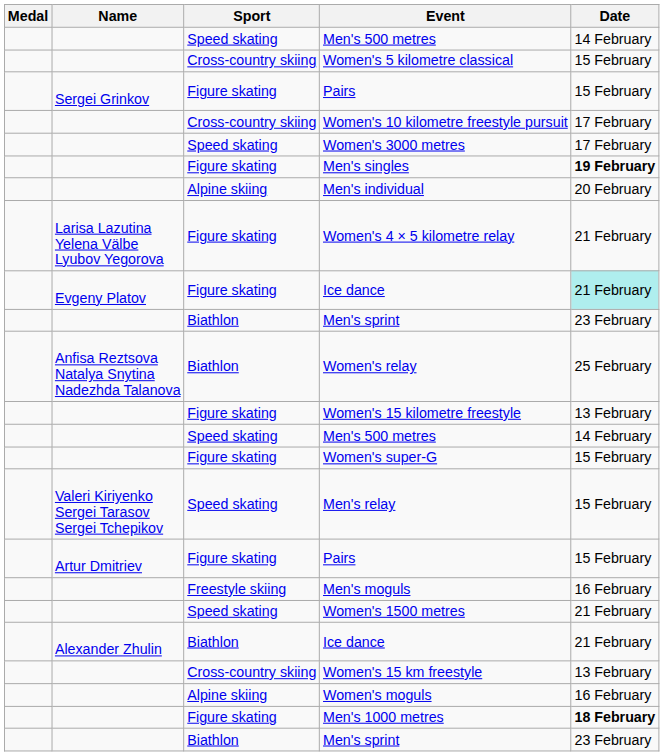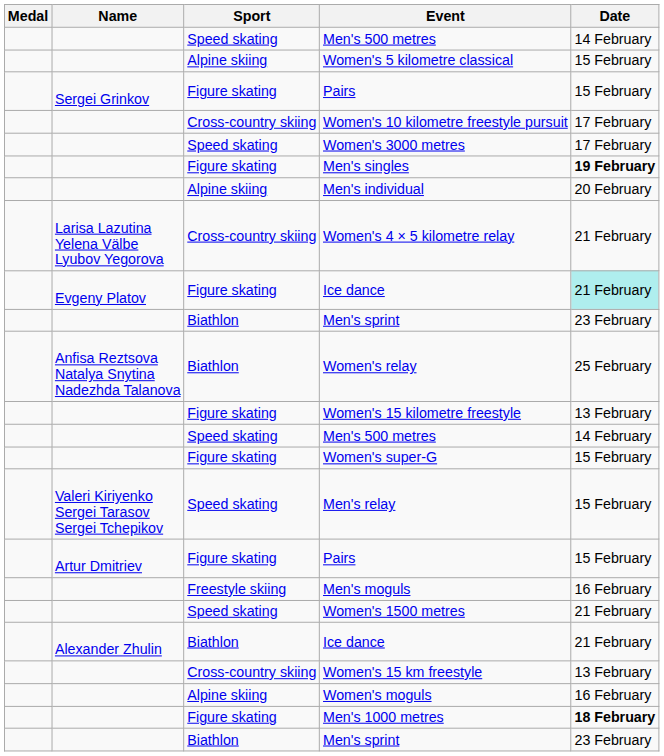 <table class="wikitable sortable" style="font-size:90%">
 <tr>
 <th>Medal</th>
 <th>Name</th>
 <th>Sport</th>
 <th>Event</th>
 <th>Date</th>
 </tr>
 <tr>
 <td></td>
 <td></td>
 <td><a href='#'>Speed skating</a></td>
 <td><a href='#'>Men's 500 metres</a></td>
 <td>14 February</td>
 </tr>
 <tr>
 <td></td>
 <td></td>
-<td><a href='#'>Cross-country skiing</a></td>
+<td><a href='#'>Alpine skiing</a></td>
 <td><a href='#'>Women's 5 kilometre classical</a></td>
 <td>15 February</td>
 </tr>
 <tr>
 <td></td>
 <td><br><a href='#'>Sergei Grinkov</a></td>
 <td><a href='#'>Figure skating</a></td>
 <td><a href='#'>Pairs</a></td>
 <td>15 February</td>
 </tr>
 <tr>
 <td></td>
 <td></td>
 <td><a href='#'>Cross-country skiing</a></td>
 <td><a href='#'>Women's 10 kilometre freestyle pursuit</a></td>
 <td>17 February</td>
 </tr>
 <tr>
 <td></td>
 <td></td>
 <td><a href='#'>Speed skating</a></td>
 <td><a href='#'>Women's 3000 metres</a></td>
 <td>17 February</td>
 </tr>
 <tr>
 <td></td>
 <td></td>
 <td><a href='#'>Figure skating</a></td>
 <td><a href='#'>Men's singles</a></td>
 <td><strong>19 February</strong></td>
 </tr>
 <tr>
 <td></td>
 <td></td>
 <td><a href='#'>Alpine skiing</a></td>
 <td><a href='#'>Men's individual</a></td>
 <td>20 February</td>
 </tr>
 <tr>
 <td></td>
 <td><br><a href='#'>Larisa Lazutina</a><br><a href='#'>Yelena Välbe</a><br><a href='#'>Lyubov Yegorova</a></td>
-<td><a href='#'>Figure skating</a></td>
+<td><a href='#'>Cross-country skiing</a></td>
 <td><a href='#'>Women's 4 × 5 kilometre relay</a></td>
 <td>21 February</td>
 </tr>
 <tr>
 <td></td>
 <td><br><a href='#'>Evgeny Platov</a></td>
 <td><a href='#'>Figure skating</a></td>
 <td><a href='#'>Ice dance</a></td>
 <td style="background: paleturquoise;">21 February</td>
 </tr>
 <tr>
 <td></td>
 <td></td>
 <td><a href='#'>Biathlon</a></td>
 <td><a href='#'>Men's sprint</a></td>
 <td>23 February</td>
 </tr>
 <tr>
 <td></td>
 <td><br><a href='#'>Anfisa Reztsova</a><br><a href='#'>Natalya Snytina</a><br><a href='#'>Nadezhda Talanova</a></td>
 <td><a href='#'>Biathlon</a></td>
 <td><a href='#'>Women's relay</a></td>
 <td>25 February</td>
 </tr>
 <tr>
 <td></td>
 <td></td>
 <td><a href='#'>Figure skating</a></td>
 <td><a href='#'>Women's 15 kilometre freestyle</a></td>
 <td>13 February</td>
 </tr>
 <tr>
 <td></td>
 <td></td>
 <td><a href='#'>Speed skating</a></td>
 <td><a href='#'>Men's 500 metres</a></td>
 <td>14 February</td>
 </tr>
 <tr>
 <td></td>
 <td></td>
 <td><a href='#'>Figure skating</a></td>
 <td><a href='#'>Women's super-G</a></td>
 <td>15 February</td>
 </tr>
 <tr>
 <td></td>
 <td><br><a href='#'>Valeri Kiriyenko</a><br><a href='#'>Sergei Tarasov</a><br><a href='#'>Sergei Tchepikov</a></td>
 <td><a href='#'>Speed skating</a></td>
 <td><a href='#'>Men's relay</a></td>
 <td>15 February</td>
 </tr>
 <tr>
 <td></td>
 <td><br><a href='#'>Artur Dmitriev</a></td>
 <td><a href='#'>Figure skating</a></td>
 <td><a href='#'>Pairs</a></td>
 <td>15 February</td>
 </tr>
 <tr>
 <td></td>
 <td></td>
 <td><a href='#'>Freestyle skiing</a></td>
 <td><a href='#'>Men's moguls</a></td>
 <td>16 February</td>
 </tr>
 <tr>
 <td></td>
 <td></td>
 <td><a href='#'>Speed skating</a></td>
 <td><a href='#'>Women's 1500 metres</a></td>
 <td>21 February</td>
 </tr>
 <tr>
 <td></td>
 <td><br><a href='#'>Alexander Zhulin</a></td>
 <td><a href='#'>Biathlon</a></td>
 <td><a href='#'>Ice dance</a></td>
 <td>21 February</td>
 </tr>
 <tr>
 <td></td>
 <td></td>
 <td><a href='#'>Cross-country skiing</a></td>
 <td><a href='#'>Women's 15 km freestyle</a></td>
 <td>13 February</td>
 </tr>
 <tr>
 <td></td>
 <td></td>
 <td><a href='#'>Alpine skiing</a></td>
 <td><a href='#'>Women's moguls</a></td>
 <td>16 February</td>
 </tr>
 <tr>
 <td></td>
 <td></td>
 <td><a href='#'>Figure skating</a></td>
 <td><a href='#'>Men's 1000 metres</a></td>
 <td><strong>18 February</strong></td>
 </tr>
 <tr>
 <td></td>
 <td></td>
 <td><a href='#'>Biathlon</a></td>
 <td><a href='#'>Men's sprint</a></td>
 <td>23 February</td>
 </tr>
 </table>
